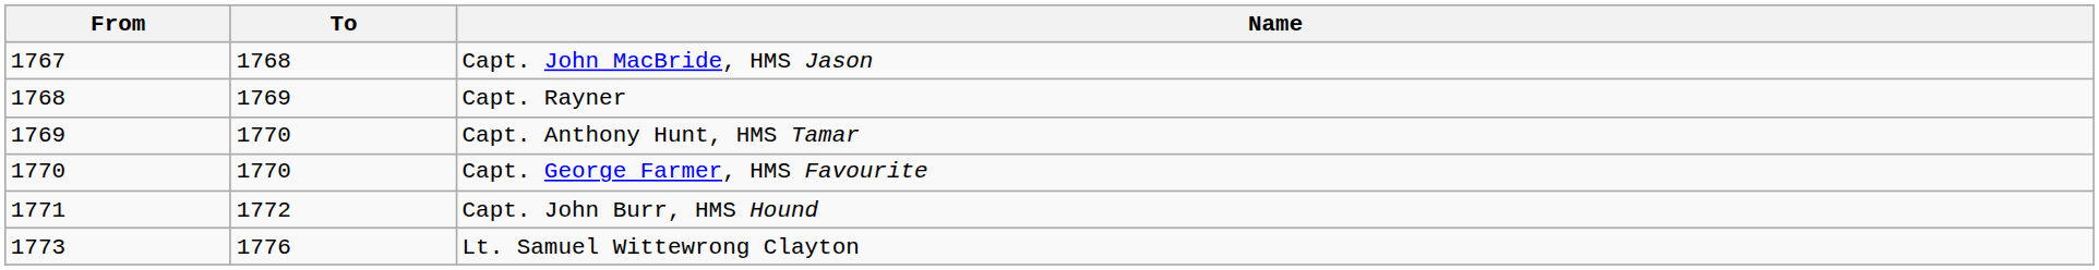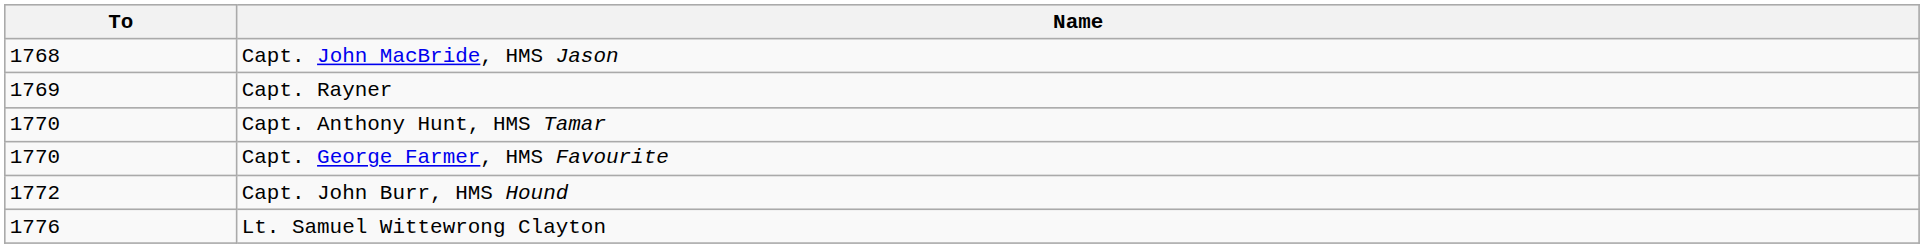 <table class="wikitable" style="width:60%">
 <tr>
-<th>From</th>
 <th>To</th>
 <th>Name</th>
 </tr>
 <tr>
-<td>1767</td>
 <td>1768</td>
 <td>Capt. <a href='#'>John MacBride</a>, HMS <em>Jason</em></td>
 </tr>
 <tr>
-<td>1768</td>
 <td>1769</td>
 <td>Capt. Rayner</td>
 </tr>
 <tr>
-<td>1769</td>
 <td>1770</td>
 <td>Capt. Anthony Hunt, HMS <em>Tamar</em></td>
 </tr>
 <tr>
 <td>1770</td>
-<td>1770</td>
 <td>Capt. <a href='#'>George Farmer</a>, HMS <em>Favourite</em></td>
 </tr>
 <tr>
-<td>1771</td>
 <td>1772</td>
 <td>Capt. John Burr, HMS <em>Hound</em></td>
 </tr>
 <tr>
-<td>1773</td>
 <td>1776</td>
 <td>Lt. Samuel Wittewrong Clayton</td>
 </tr>
 </table>
